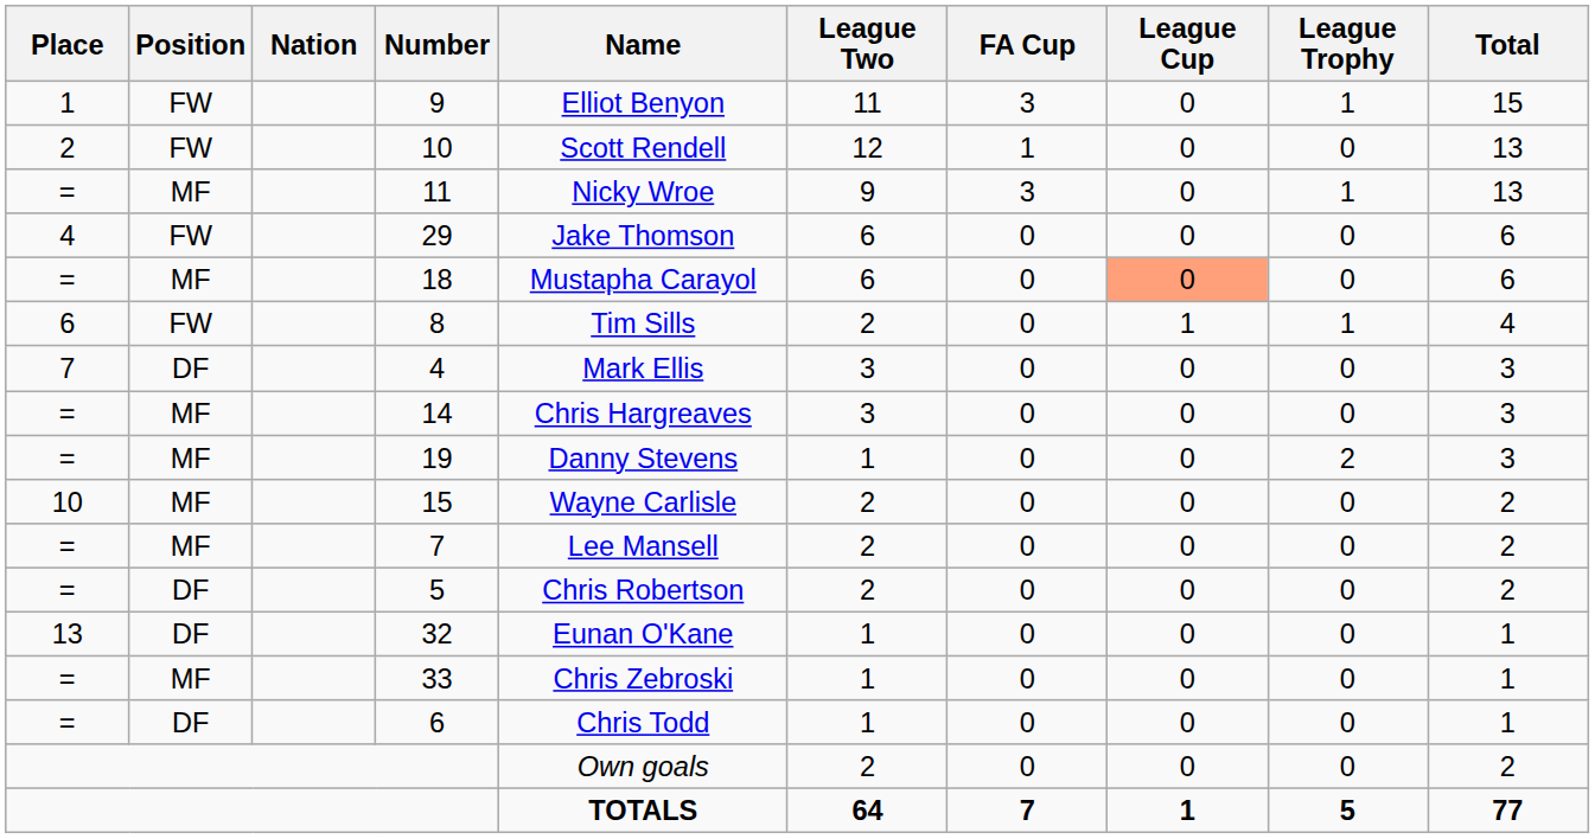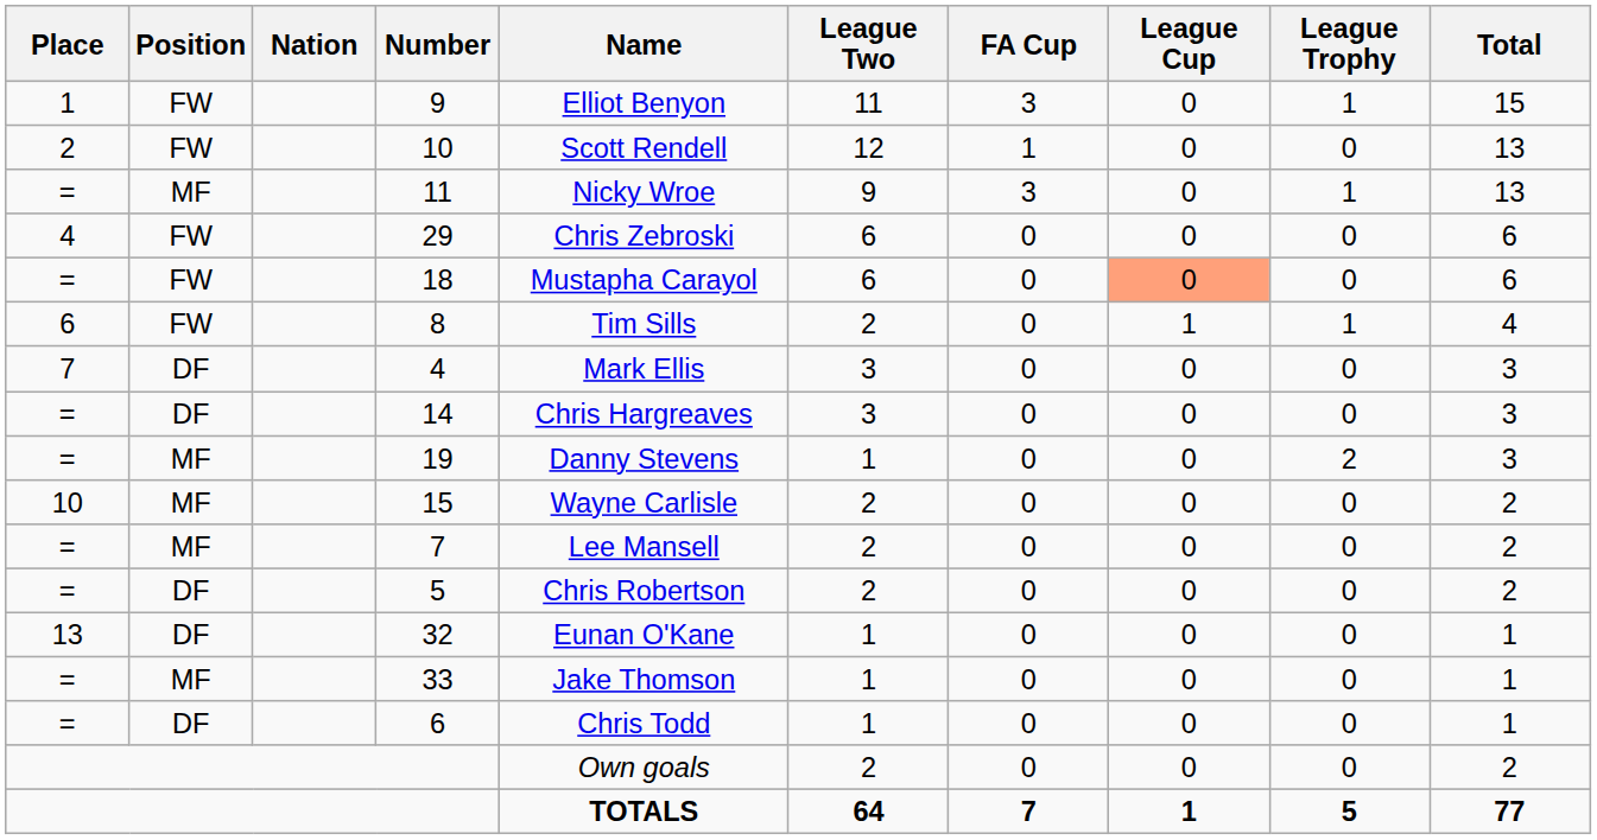 <table class="wikitable" style="font-size: 95%; text-align: center;">
 <tr>
 <th width=60>Place</th>
 <th width=60>Position</th>
 <th width=60>Nation</th>
 <th width=60>Number</th>
 <th width=150>Name</th>
 <th width=80>League Two</th>
 <th width=80>FA Cup</th>
 <th width=80>League Cup</th>
 <th width=80>League Trophy</th>
 <th width=80>Total</th>
 </tr>
 <tr>
 <td>1</td>
 <td>FW</td>
 <td></td>
 <td>9</td>
 <td><a href='#'>Elliot Benyon</a></td>
 <td>11</td>
 <td>3</td>
 <td>0</td>
 <td>1</td>
 <td>15</td>
 </tr>
 <tr>
 <td>2</td>
 <td>FW</td>
 <td></td>
 <td>10</td>
 <td><a href='#'>Scott Rendell</a></td>
 <td>12</td>
 <td>1</td>
 <td>0</td>
 <td>0</td>
 <td>13</td>
 </tr>
 <tr>
 <td>=</td>
 <td>MF</td>
 <td></td>
 <td>11</td>
 <td><a href='#'>Nicky Wroe</a></td>
 <td>9</td>
 <td>3</td>
 <td>0</td>
 <td>1</td>
 <td>13</td>
 </tr>
 <tr>
 <td>4</td>
 <td>FW</td>
 <td></td>
 <td>29</td>
-<td><a href='#'>Jake Thomson</a></td>
+<td><a href='#'>Chris Zebroski</a></td>
 <td>6</td>
 <td>0</td>
 <td>0</td>
 <td>0</td>
 <td>6</td>
 </tr>
 <tr>
 <td>=</td>
-<td>MF</td>
+<td>FW</td>
 <td></td>
 <td>18</td>
 <td><a href='#'>Mustapha Carayol</a></td>
 <td>6</td>
 <td>0</td>
 <td style="background: lightsalmon;">0</td>
 <td>0</td>
 <td>6</td>
 </tr>
 <tr>
 <td>6</td>
 <td>FW</td>
 <td></td>
 <td>8</td>
 <td><a href='#'>Tim Sills</a></td>
 <td>2</td>
 <td>0</td>
 <td>1</td>
 <td>1</td>
 <td>4</td>
 </tr>
 <tr>
 <td>7</td>
 <td>DF</td>
 <td></td>
 <td>4</td>
 <td><a href='#'>Mark Ellis</a></td>
 <td>3</td>
 <td>0</td>
 <td>0</td>
 <td>0</td>
 <td>3</td>
 </tr>
 <tr>
 <td>=</td>
-<td>MF</td>
+<td>DF</td>
 <td></td>
 <td>14</td>
 <td><a href='#'>Chris Hargreaves</a></td>
 <td>3</td>
 <td>0</td>
 <td>0</td>
 <td>0</td>
 <td>3</td>
 </tr>
 <tr>
 <td>=</td>
 <td>MF</td>
 <td></td>
 <td>19</td>
 <td><a href='#'>Danny Stevens</a></td>
 <td>1</td>
 <td>0</td>
 <td>0</td>
 <td>2</td>
 <td>3</td>
 </tr>
 <tr>
 <td>10</td>
 <td>MF</td>
 <td></td>
 <td>15</td>
 <td><a href='#'>Wayne Carlisle</a></td>
 <td>2</td>
 <td>0</td>
 <td>0</td>
 <td>0</td>
 <td>2</td>
 </tr>
 <tr>
 <td>=</td>
 <td>MF</td>
 <td></td>
 <td>7</td>
 <td><a href='#'>Lee Mansell</a></td>
 <td>2</td>
 <td>0</td>
 <td>0</td>
 <td>0</td>
 <td>2</td>
 </tr>
 <tr>
 <td>=</td>
 <td>DF</td>
 <td></td>
 <td>5</td>
 <td><a href='#'>Chris Robertson</a></td>
 <td>2</td>
 <td>0</td>
 <td>0</td>
 <td>0</td>
 <td>2</td>
 </tr>
 <tr>
 <td>13</td>
 <td>DF</td>
 <td></td>
 <td>32</td>
 <td><a href='#'>Eunan O'Kane</a></td>
 <td>1</td>
 <td>0</td>
 <td>0</td>
 <td>0</td>
 <td>1</td>
 </tr>
 <tr>
 <td>=</td>
 <td>MF</td>
 <td></td>
 <td>33</td>
-<td><a href='#'>Chris Zebroski</a></td>
+<td><a href='#'>Jake Thomson</a></td>
 <td>1</td>
 <td>0</td>
 <td>0</td>
 <td>0</td>
 <td>1</td>
 </tr>
 <tr>
 <td>=</td>
 <td>DF</td>
 <td></td>
 <td>6</td>
 <td><a href='#'>Chris Todd</a></td>
 <td>1</td>
 <td>0</td>
 <td>0</td>
 <td>0</td>
 <td>1</td>
 </tr>
 <tr>
 <td colspan="4"></td>
 <td><em>Own goals</em></td>
 <td>2</td>
 <td>0</td>
 <td>0</td>
 <td>0</td>
 <td>2</td>
 </tr>
 <tr>
 <td colspan="4"></td>
 <td><strong>TOTALS</strong></td>
 <td><strong>64</strong></td>
 <td><strong>7</strong></td>
 <td><strong>1</strong></td>
 <td><strong>5</strong></td>
 <td><strong>77</strong></td>
 </tr>
 </table>
